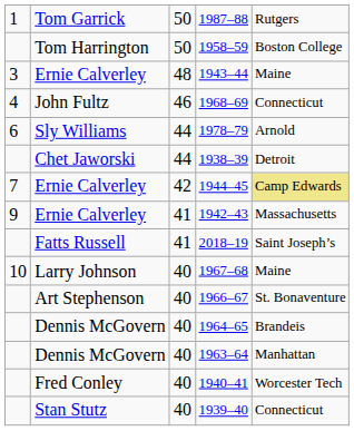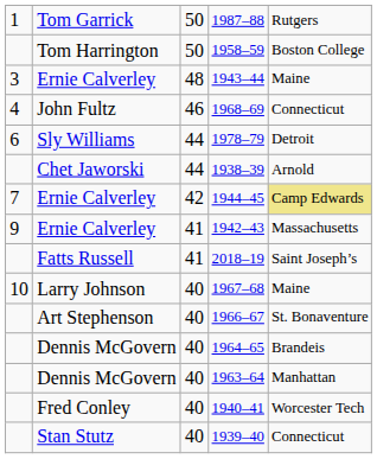 <table class="wikitable">
 <tr>
 </tr>
 <tr>
 <td>1</td>
 <td><a href='#'>Tom Garrick</a></td>
 <td>50</td>
 <td style="font-size:80%;"><a href='#'>1987–88</a></td>
 <td style="font-size:80%;">Rutgers</td>
 </tr>
 <tr>
 <td></td>
 <td>Tom Harrington</td>
 <td>50</td>
 <td style="font-size:80%;"><a href='#'>1958–59</a></td>
 <td style="font-size:80%;">Boston College</td>
 </tr>
 <tr>
 <td>3</td>
 <td><a href='#'>Ernie Calverley</a></td>
 <td>48</td>
 <td style="font-size:80%;"><a href='#'>1943–44</a></td>
 <td style="font-size:80%;">Maine</td>
 </tr>
 <tr>
 <td>4</td>
 <td>John Fultz</td>
 <td>46</td>
 <td style="font-size:80%;"><a href='#'>1968–69</a></td>
 <td style="font-size:80%;">Connecticut</td>
 </tr>
 <tr>
 <td>6</td>
 <td><a href='#'>Sly Williams</a></td>
 <td>44</td>
 <td style="font-size:80%;"><a href='#'>1978–79</a></td>
-<td style="font-size:80%;">Arnold</td>
+<td style="font-size:80%;">Detroit</td>
 </tr>
 <tr>
 <td></td>
 <td><a href='#'>Chet Jaworski</a></td>
 <td>44</td>
 <td style="font-size:80%;"><a href='#'>1938–39</a></td>
-<td style="font-size:80%;">Detroit</td>
+<td style="font-size:80%;">Arnold</td>
 </tr>
 <tr>
 <td>7</td>
 <td><a href='#'>Ernie Calverley</a></td>
 <td>42</td>
 <td style="font-size:80%;"><a href='#'>1944–45</a></td>
 <td style="background: khaki; font-size:80%;">Camp Edwards</td>
 </tr>
 <tr>
 <td>9</td>
 <td><a href='#'>Ernie Calverley</a></td>
 <td>41</td>
 <td style="font-size:80%;"><a href='#'>1942–43</a></td>
 <td style="font-size:80%;">Massachusetts</td>
 </tr>
 <tr>
 <td></td>
 <td><a href='#'>Fatts Russell</a></td>
 <td>41</td>
 <td style="font-size:80%;"><a href='#'>2018–19</a></td>
 <td style="font-size:80%;">Saint Joseph’s</td>
 </tr>
 <tr>
 <td>10</td>
 <td>Larry Johnson</td>
 <td>40</td>
 <td style="font-size:80%;"><a href='#'>1967–68</a></td>
 <td style="font-size:80%;">Maine</td>
 </tr>
 <tr>
 <td></td>
 <td>Art Stephenson</td>
 <td>40</td>
 <td style="font-size:80%;"><a href='#'>1966–67</a></td>
 <td style="font-size:80%;">St. Bonaventure</td>
 </tr>
 <tr>
 <td></td>
 <td>Dennis McGovern</td>
 <td>40</td>
 <td style="font-size:80%;"><a href='#'>1964–65</a></td>
 <td style="font-size:80%;">Brandeis</td>
 </tr>
 <tr>
 <td></td>
 <td>Dennis McGovern</td>
 <td>40</td>
 <td style="font-size:80%;"><a href='#'>1963–64</a></td>
 <td style="font-size:80%;">Manhattan</td>
 </tr>
 <tr>
 <td></td>
 <td>Fred Conley</td>
 <td>40</td>
 <td style="font-size:80%;"><a href='#'>1940–41</a></td>
 <td style="font-size:80%;">Worcester Tech</td>
 </tr>
 <tr>
 <td></td>
 <td><a href='#'>Stan Stutz</a></td>
 <td>40</td>
 <td style="font-size:80%;"><a href='#'>1939–40</a></td>
 <td style="font-size:80%;">Connecticut</td>
 </tr>
 </table>
